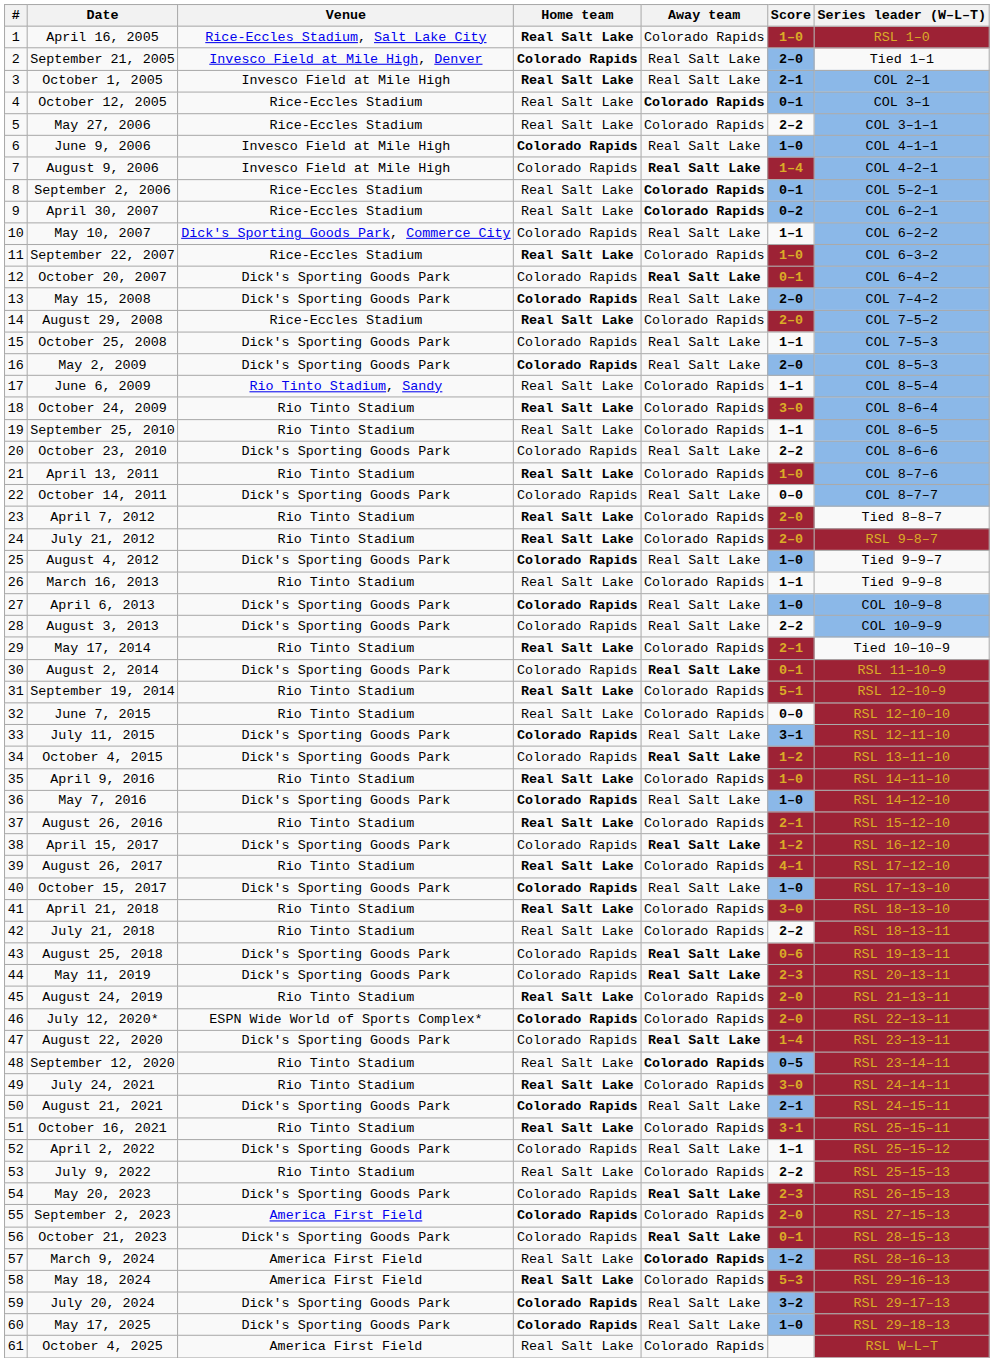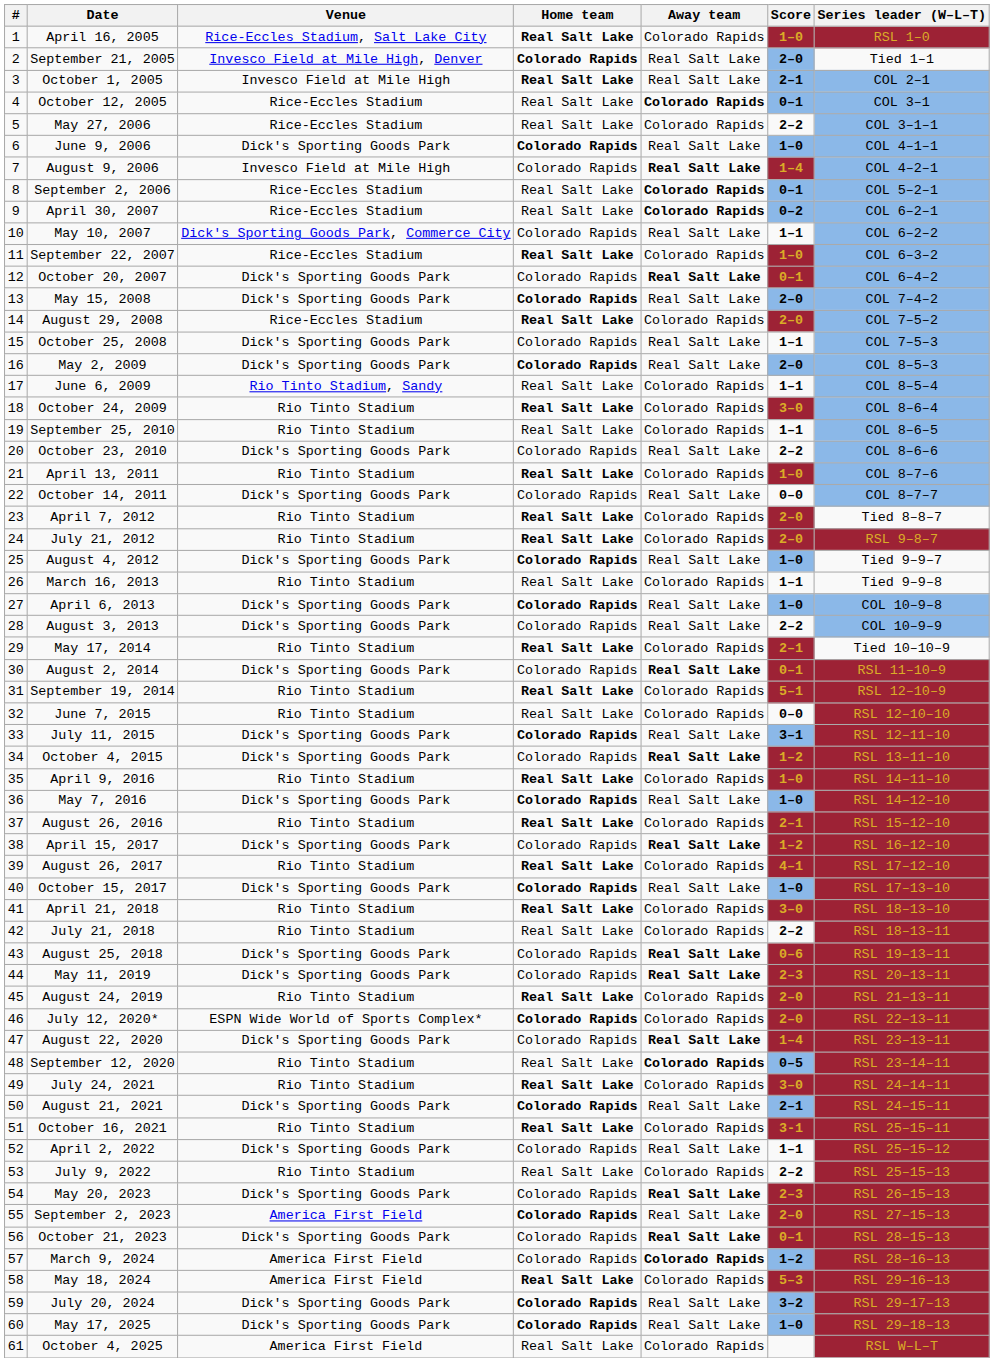 <table class="wikitable" style="text-align: center">
 <tr>
 <th>#</th>
 <th>Date</th>
 <th>Venue</th>
 <th>Home team</th>
 <th>Away team</th>
 <th>Score</th>
 <th>Series leader (W–L–T)</th>
 </tr>
 <tr>
 <td>1</td>
 <td>April 16, 2005</td>
 <td><a href='#'>Rice-Eccles Stadium</a>, <a href='#'>Salt Lake City</a></td>
 <td><strong>Real Salt Lake</strong></td>
 <td>Colorado Rapids</td>
 <td style="color:#DAAC27; background:#9D2235;"><strong>1–0</strong></td>
 <td style="color:#DAAC27; background:#9D2235;">RSL 1–0</td>
 </tr>
 <tr>
 <td>2</td>
 <td>September 21, 2005</td>
 <td><a href='#'>Invesco Field at Mile High</a>, <a href='#'>Denver</a></td>
 <td><strong>Colorado Rapids</strong></td>
 <td>Real Salt Lake</td>
 <td style="color:#000000; background:#8BB8E8;"><strong>2–0</strong></td>
 <td>Tied 1–1</td>
 </tr>
 <tr>
 <td>3</td>
 <td>October 1, 2005</td>
 <td>Invesco Field at Mile High</td>
 <td><strong>Real Salt Lake</strong></td>
 <td>Real Salt Lake</td>
 <td style="color:#000000; background:#8BB8E8;"><strong>2–1</strong></td>
 <td style="color:#000000; background:#8BB8E8;">COL 2–1</td>
 </tr>
 <tr>
 <td>4</td>
 <td>October 12, 2005</td>
 <td>Rice-Eccles Stadium</td>
 <td>Real Salt Lake</td>
 <td><strong>Colorado Rapids</strong></td>
 <td style="color:#000000; background:#8BB8E8;"><strong>0–1</strong></td>
 <td style="color:#000000; background:#8BB8E8;">COL 3–1</td>
 </tr>
 <tr>
 <td>5</td>
 <td>May 27, 2006</td>
 <td>Rice-Eccles Stadium</td>
 <td>Real Salt Lake</td>
 <td>Colorado Rapids</td>
 <td><strong>2–2</strong></td>
 <td style="color:#000000; background:#8BB8E8;">COL 3–1–1</td>
 </tr>
 <tr>
 <td>6</td>
 <td>June 9, 2006</td>
-<td>Invesco Field at Mile High</td>
+<td>Dick's Sporting Goods Park</td>
 <td><strong>Colorado Rapids</strong></td>
 <td>Real Salt Lake</td>
 <td style="color:#000000; background:#8BB8E8;"><strong>1–0</strong></td>
 <td style="color:#000000; background:#8BB8E8;">COL 4–1–1</td>
 </tr>
 <tr>
 <td>7</td>
 <td>August 9, 2006</td>
 <td>Invesco Field at Mile High</td>
 <td>Colorado Rapids</td>
 <td><strong>Real Salt Lake</strong></td>
 <td style="color:#DAAC27; background:#9D2235;"><strong>1–4</strong></td>
 <td style="color:#000000; background:#8BB8E8;">COL 4–2–1</td>
 </tr>
 <tr>
 <td>8</td>
 <td>September 2, 2006</td>
 <td>Rice-Eccles Stadium</td>
 <td>Real Salt Lake</td>
 <td><strong>Colorado Rapids</strong></td>
 <td style="color:#000000; background:#8BB8E8;"><strong>0–1</strong></td>
 <td style="color:#000000; background:#8BB8E8;">COL 5–2–1</td>
 </tr>
 <tr>
 <td>9</td>
 <td>April 30, 2007</td>
 <td>Rice-Eccles Stadium</td>
 <td>Real Salt Lake</td>
 <td><strong>Colorado Rapids</strong></td>
 <td style="color:#000000; background:#8BB8E8;"><strong>0–2</strong></td>
 <td style="color:#000000; background:#8BB8E8;">COL 6–2–1</td>
 </tr>
 <tr>
 <td>10</td>
 <td>May 10, 2007</td>
 <td><a href='#'>Dick's Sporting Goods Park</a>, <a href='#'>Commerce City</a></td>
 <td>Colorado Rapids</td>
 <td>Real Salt Lake</td>
 <td><strong>1–1</strong></td>
 <td style="color:#000000; background:#8BB8E8;">COL 6–2–2</td>
 </tr>
 <tr>
 <td>11</td>
 <td>September 22, 2007</td>
 <td>Rice-Eccles Stadium</td>
 <td><strong>Real Salt Lake</strong></td>
 <td>Colorado Rapids</td>
 <td style="color:#DAAC27; background:#9D2235;"><strong>1–0</strong></td>
 <td style="color:#000000; background:#8BB8E8;">COL 6–3–2</td>
 </tr>
 <tr>
 <td>12</td>
 <td>October 20, 2007</td>
 <td>Dick's Sporting Goods Park</td>
 <td>Colorado Rapids</td>
 <td><strong>Real Salt Lake</strong></td>
 <td style="color:#DAAC27; background:#9D2235;"><strong>0–1</strong></td>
 <td style="color:#000000; background:#8BB8E8;">COL 6–4–2</td>
 </tr>
 <tr>
 <td>13</td>
 <td>May 15, 2008</td>
 <td>Dick's Sporting Goods Park</td>
 <td><strong>Colorado Rapids</strong></td>
 <td>Real Salt Lake</td>
 <td style="color:#000000; background:#8BB8E8;"><strong>2–0</strong></td>
 <td style="color:#000000; background:#8BB8E8;">COL 7–4–2</td>
 </tr>
 <tr>
 <td>14</td>
 <td>August 29, 2008</td>
 <td>Rice-Eccles Stadium</td>
 <td><strong>Real Salt Lake</strong></td>
 <td>Colorado Rapids</td>
 <td style="color:#DAAC27; background:#9D2235;"><strong>2–0</strong></td>
 <td style="color:#000000; background:#8BB8E8;">COL 7–5–2</td>
 </tr>
 <tr>
 <td>15</td>
 <td>October 25, 2008</td>
 <td>Dick's Sporting Goods Park</td>
 <td>Colorado Rapids</td>
 <td>Real Salt Lake</td>
 <td><strong>1–1</strong></td>
 <td style="color:#000000; background:#8BB8E8;">COL 7–5–3</td>
 </tr>
 <tr>
 <td>16</td>
 <td>May 2, 2009</td>
 <td>Dick's Sporting Goods Park</td>
 <td><strong>Colorado Rapids</strong></td>
 <td>Real Salt Lake</td>
 <td style="color:#000000; background:#8BB8E8;"><strong>2–0</strong></td>
 <td style="color:#000000; background:#8BB8E8;">COL 8–5–3</td>
 </tr>
 <tr>
 <td>17</td>
 <td>June 6, 2009</td>
 <td><a href='#'>Rio Tinto Stadium</a>, <a href='#'>Sandy</a></td>
 <td>Real Salt Lake</td>
 <td>Colorado Rapids</td>
 <td><strong>1–1</strong></td>
 <td style="color:#000000; background:#8BB8E8;">COL 8–5–4</td>
 </tr>
 <tr>
 <td>18</td>
 <td>October 24, 2009</td>
 <td>Rio Tinto Stadium</td>
 <td><strong>Real Salt Lake</strong></td>
 <td>Colorado Rapids</td>
 <td style="color:#DAAC27; background:#9D2235;"><strong>3–0</strong></td>
 <td style="color:#000000; background:#8BB8E8;">COL 8–6–4</td>
 </tr>
 <tr>
 <td>19</td>
 <td>September 25, 2010</td>
 <td>Rio Tinto Stadium</td>
 <td>Real Salt Lake</td>
 <td>Colorado Rapids</td>
 <td><strong>1–1</strong></td>
 <td style="color:#000000; background:#8BB8E8;">COL 8–6–5</td>
 </tr>
 <tr>
 <td>20</td>
 <td>October 23, 2010</td>
 <td>Dick's Sporting Goods Park</td>
 <td>Colorado Rapids</td>
 <td>Real Salt Lake</td>
 <td><strong>2–2</strong></td>
 <td style="color:#000000; background:#8BB8E8;">COL 8–6–6</td>
 </tr>
 <tr>
 <td>21</td>
 <td>April 13, 2011</td>
 <td>Rio Tinto Stadium</td>
 <td><strong>Real Salt Lake</strong></td>
 <td>Colorado Rapids</td>
 <td style="color:#DAAC27; background:#9D2235;"><strong>1–0</strong></td>
 <td style="color:#000000; background:#8BB8E8;">COL 8–7–6</td>
 </tr>
 <tr>
 <td>22</td>
 <td>October 14, 2011</td>
 <td>Dick's Sporting Goods Park</td>
 <td>Colorado Rapids</td>
 <td>Real Salt Lake</td>
 <td><strong>0–0</strong></td>
 <td style="color:#000000; background:#8BB8E8;">COL 8–7–7</td>
 </tr>
 <tr>
 <td>23</td>
 <td>April 7, 2012</td>
 <td>Rio Tinto Stadium</td>
 <td><strong>Real Salt Lake</strong></td>
 <td>Colorado Rapids</td>
 <td style="color:#DAAC27; background:#9D2235;"><strong>2–0</strong></td>
 <td>Tied 8–8–7</td>
 </tr>
 <tr>
 <td>24</td>
 <td>July 21, 2012</td>
 <td>Rio Tinto Stadium</td>
 <td><strong>Real Salt Lake</strong></td>
 <td>Colorado Rapids</td>
 <td style="color:#DAAC27; background:#9D2235;"><strong>2–0</strong></td>
 <td style="color:#DAAC27; background:#9D2235;">RSL 9–8–7</td>
 </tr>
 <tr>
 <td>25</td>
 <td>August 4, 2012</td>
 <td>Dick's Sporting Goods Park</td>
 <td><strong>Colorado Rapids</strong></td>
 <td>Real Salt Lake</td>
 <td style="color:#000000; background:#8BB8E8;"><strong>1–0</strong></td>
 <td>Tied 9–9–7</td>
 </tr>
 <tr>
 <td>26</td>
 <td>March 16, 2013</td>
 <td>Rio Tinto Stadium</td>
 <td>Real Salt Lake</td>
 <td>Colorado Rapids</td>
 <td><strong>1–1</strong></td>
 <td>Tied 9–9–8</td>
 </tr>
 <tr>
 <td>27</td>
 <td>April 6, 2013</td>
 <td>Dick's Sporting Goods Park</td>
 <td><strong>Colorado Rapids</strong></td>
 <td>Real Salt Lake</td>
 <td style="color:#000000; background:#8BB8E8;"><strong>1–0</strong></td>
 <td style="color:#000000; background:#8BB8E8;">COL 10–9–8</td>
 </tr>
 <tr>
 <td>28</td>
 <td>August 3, 2013</td>
 <td>Dick's Sporting Goods Park</td>
 <td>Colorado Rapids</td>
 <td>Real Salt Lake</td>
 <td><strong>2–2</strong></td>
 <td style="color:#000000; background:#8BB8E8;">COL 10–9–9</td>
 </tr>
 <tr>
 <td>29</td>
 <td>May 17, 2014</td>
 <td>Rio Tinto Stadium</td>
 <td><strong>Real Salt Lake</strong></td>
 <td>Colorado Rapids</td>
 <td style="color:#DAAC27; background:#9D2235;"><strong>2–1</strong></td>
 <td>Tied 10–10–9</td>
 </tr>
 <tr>
 <td>30</td>
 <td>August 2, 2014</td>
 <td>Dick's Sporting Goods Park</td>
 <td>Colorado Rapids</td>
 <td><strong>Real Salt Lake</strong></td>
 <td style="color:#DAAC27; background:#9D2235;"><strong>0–1</strong></td>
 <td style="color:#DAAC27; background:#9D2235;">RSL 11–10–9</td>
 </tr>
 <tr>
 <td>31</td>
 <td>September 19, 2014</td>
 <td>Rio Tinto Stadium</td>
 <td><strong>Real Salt Lake</strong></td>
 <td>Colorado Rapids</td>
 <td style="color:#DAAC27; background:#9D2235;"><strong>5–1</strong></td>
 <td style="color:#DAAC27; background:#9D2235;">RSL 12–10–9</td>
 </tr>
 <tr>
 <td>32</td>
 <td>June 7, 2015</td>
 <td>Rio Tinto Stadium</td>
 <td>Real Salt Lake</td>
 <td>Colorado Rapids</td>
 <td><strong>0–0</strong></td>
 <td style="color:#DAAC27; background:#9D2235;">RSL 12–10–10</td>
 </tr>
 <tr>
 <td>33</td>
 <td>July 11, 2015</td>
 <td>Dick's Sporting Goods Park</td>
 <td><strong>Colorado Rapids</strong></td>
 <td>Real Salt Lake</td>
 <td style="color:#000000; background:#8BB8E8;"><strong>3–1</strong></td>
 <td style="color:#DAAC27; background:#9D2235;">RSL 12–11–10</td>
 </tr>
 <tr>
 <td>34</td>
 <td>October 4, 2015</td>
 <td>Dick's Sporting Goods Park</td>
 <td>Colorado Rapids</td>
 <td><strong>Real Salt Lake</strong></td>
 <td style="color:#DAAC27; background:#9D2235;"><strong>1–2</strong></td>
 <td style="color:#DAAC27; background:#9D2235;">RSL 13–11–10</td>
 </tr>
 <tr>
 <td>35</td>
 <td>April 9, 2016</td>
 <td>Rio Tinto Stadium</td>
 <td><strong>Real Salt Lake</strong></td>
 <td>Colorado Rapids</td>
 <td style="color:#DAAC27; background:#9D2235;"><strong>1–0</strong></td>
 <td style="color:#DAAC27; background:#9D2235;">RSL 14–11–10</td>
 </tr>
 <tr>
 <td>36</td>
 <td>May 7, 2016</td>
 <td>Dick's Sporting Goods Park</td>
 <td><strong>Colorado Rapids</strong></td>
 <td>Real Salt Lake</td>
 <td style="color:#000000; background:#8BB8E8;"><strong>1–0</strong></td>
 <td style="color:#DAAC27; background:#9D2235;">RSL 14–12–10</td>
 </tr>
 <tr>
 <td>37</td>
 <td>August 26, 2016</td>
 <td>Rio Tinto Stadium</td>
 <td><strong>Real Salt Lake</strong></td>
 <td>Colorado Rapids</td>
 <td style="color:#DAAC27; background:#9D2235;"><strong>2–1</strong></td>
 <td style="color:#DAAC27; background:#9D2235;">RSL 15–12–10</td>
 </tr>
 <tr>
 <td>38</td>
 <td>April 15, 2017</td>
 <td>Dick's Sporting Goods Park</td>
 <td>Colorado Rapids</td>
 <td><strong>Real Salt Lake</strong></td>
 <td style="color:#DAAC27; background:#9D2235;"><strong>1–2</strong></td>
 <td style="color:#DAAC27; background:#9D2235;">RSL 16–12–10</td>
 </tr>
 <tr>
 <td>39</td>
 <td>August 26, 2017</td>
 <td>Rio Tinto Stadium</td>
 <td><strong>Real Salt Lake</strong></td>
 <td>Colorado Rapids</td>
 <td style="color:#DAAC27; background:#9D2235;"><strong>4–1</strong></td>
 <td style="color:#DAAC27; background:#9D2235;">RSL 17–12–10</td>
 </tr>
 <tr>
 <td>40</td>
 <td>October 15, 2017</td>
 <td>Dick's Sporting Goods Park</td>
 <td><strong>Colorado Rapids</strong></td>
 <td>Real Salt Lake</td>
 <td style="color:#000000; background:#8BB8E8;"><strong>1–0</strong></td>
 <td style="color:#DAAC27; background:#9D2235;">RSL 17–13–10</td>
 </tr>
 <tr>
 <td>41</td>
 <td>April 21, 2018</td>
 <td>Rio Tinto Stadium</td>
 <td><strong>Real Salt Lake</strong></td>
 <td>Colorado Rapids</td>
 <td style="color:#DAAC27; background:#9D2235;"><strong>3–0</strong></td>
 <td style="color:#DAAC27; background:#9D2235;">RSL 18–13–10</td>
 </tr>
 <tr>
 <td>42</td>
 <td>July 21, 2018</td>
 <td>Rio Tinto Stadium</td>
 <td>Real Salt Lake</td>
 <td>Colorado Rapids</td>
 <td><strong>2–2</strong></td>
 <td style="color:#DAAC27; background:#9D2235;">RSL 18–13–11</td>
 </tr>
 <tr>
 <td>43</td>
 <td>August 25, 2018</td>
 <td>Dick's Sporting Goods Park</td>
 <td>Colorado Rapids</td>
 <td><strong>Real Salt Lake</strong></td>
 <td style="color:#DAAC27; background:#9D2235;"><strong>0–6</strong></td>
 <td style="color:#DAAC27; background:#9D2235;">RSL 19–13–11</td>
 </tr>
 <tr>
 <td>44</td>
 <td>May 11, 2019</td>
 <td>Dick's Sporting Goods Park</td>
 <td>Colorado Rapids</td>
 <td><strong>Real Salt Lake</strong></td>
 <td style="color:#DAAC27; background:#9D2235;"><strong>2–3</strong></td>
 <td style="color:#DAAC27; background:#9D2235;">RSL 20–13–11</td>
 </tr>
 <tr>
 <td>45</td>
 <td>August 24, 2019</td>
 <td>Rio Tinto Stadium</td>
 <td><strong>Real Salt Lake</strong></td>
 <td>Colorado Rapids</td>
 <td style="color:#DAAC27; background:#9D2235;"><strong>2–0</strong></td>
 <td style="color:#DAAC27; background:#9D2235;">RSL 21–13–11</td>
 </tr>
 <tr>
 <td>46</td>
 <td>July 12, 2020*</td>
 <td>ESPN Wide World of Sports Complex*</td>
 <td><strong>Colorado Rapids</strong></td>
 <td>Colorado Rapids</td>
 <td style="color:#DAAC27; background:#9D2235;"><strong>2–0</strong></td>
 <td style="color:#DAAC27; background:#9D2235;">RSL 22–13–11</td>
 </tr>
 <tr>
 <td>47</td>
 <td>August 22, 2020</td>
 <td>Dick's Sporting Goods Park</td>
 <td>Colorado Rapids</td>
 <td><strong>Real Salt Lake</strong></td>
 <td style="color:#DAAC27; background:#9D2235;"><strong>1–4</strong></td>
 <td style="color:#DAAC27; background:#9D2235;">RSL 23–13–11</td>
 </tr>
 <tr>
 <td>48</td>
 <td>September 12, 2020</td>
 <td>Rio Tinto Stadium</td>
 <td>Real Salt Lake</td>
 <td><strong>Colorado Rapids</strong></td>
 <td style="color:#000000; background:#8BB8E8;"><strong>0–5</strong></td>
 <td style="color:#DAAC27; background:#9D2235;">RSL 23–14–11</td>
 </tr>
 <tr>
 <td>49</td>
 <td>July 24, 2021</td>
 <td>Rio Tinto Stadium</td>
 <td><strong>Real Salt Lake</strong></td>
 <td>Colorado Rapids</td>
 <td style="color:#DAAC27; background:#9D2235;"><strong>3–0</strong></td>
 <td style="color:#DAAC27; background:#9D2235;">RSL 24–14–11</td>
 </tr>
 <tr>
 <td>50</td>
 <td>August 21, 2021</td>
 <td>Dick's Sporting Goods Park</td>
 <td><strong>Colorado Rapids</strong></td>
 <td>Real Salt Lake</td>
 <td style="color:#000000; background:#8BB8E8;"><strong>2–1</strong></td>
 <td style="color:#DAAC27; background:#9D2235;">RSL 24–15–11</td>
 </tr>
 <tr>
 <td>51</td>
 <td>October 16, 2021</td>
 <td>Rio Tinto Stadium</td>
 <td><strong>Real Salt Lake</strong></td>
 <td>Colorado Rapids</td>
 <td style="color:#DAAC27; background:#9D2235;"><strong>3-1</strong></td>
 <td style="color:#DAAC27; background:#9D2235;">RSL 25–15–11</td>
 </tr>
 <tr>
 <td>52</td>
 <td>April 2, 2022</td>
 <td>Dick's Sporting Goods Park</td>
 <td>Colorado Rapids</td>
 <td>Real Salt Lake</td>
 <td><strong>1–1</strong></td>
 <td style="color:#DAAC27; background:#9D2235;">RSL 25–15–12</td>
 </tr>
 <tr>
 <td>53</td>
 <td>July 9, 2022</td>
 <td>Rio Tinto Stadium</td>
 <td>Real Salt Lake</td>
 <td>Colorado Rapids</td>
 <td><strong>2–2</strong></td>
 <td style="color:#DAAC27; background:#9D2235;">RSL 25–15–13</td>
 </tr>
 <tr>
 <td>54</td>
 <td>May 20, 2023</td>
 <td>Dick's Sporting Goods Park</td>
 <td>Colorado Rapids</td>
 <td><strong>Real Salt Lake</strong></td>
 <td style="color:#DAAC27; background:#9D2235;"><strong>2–3</strong></td>
 <td style="color:#DAAC27; background:#9D2235;">RSL 26–15–13</td>
 </tr>
 <tr>
 <td>55</td>
 <td>September 2, 2023</td>
 <td><a href='#'>America First Field</a></td>
 <td><strong>Colorado Rapids</strong></td>
-<td>Colorado Rapids</td>
+<td>Real Salt Lake</td>
 <td style="color:#DAAC27; background:#9D2235;"><strong>2–0</strong></td>
 <td style="color:#DAAC27; background:#9D2235;">RSL 27–15–13</td>
 </tr>
 <tr>
 <td>56</td>
 <td>October 21, 2023</td>
 <td>Dick's Sporting Goods Park</td>
 <td>Colorado Rapids</td>
 <td><strong>Real Salt Lake</strong></td>
 <td style="color:#DAAC27; background:#9D2235;"><strong>0–1</strong></td>
 <td style="color:#DAAC27; background:#9D2235;">RSL 28–15–13</td>
 </tr>
 <tr>
 <td>57</td>
 <td>March 9, 2024</td>
 <td>America First Field</td>
-<td>Real Salt Lake</td>
+<td>Colorado Rapids</td>
 <td><strong>Colorado Rapids</strong></td>
 <td style="color:#000000; background:#8BB8E8;"><strong>1–2</strong></td>
 <td style="color:#DAAC27; background:#9D2235;">RSL 28–16–13</td>
 </tr>
 <tr>
 <td>58</td>
 <td>May 18, 2024</td>
 <td>America First Field</td>
 <td><strong>Real Salt Lake</strong></td>
 <td>Colorado Rapids</td>
 <td style="color:#DAAC27; background:#9D2235;"><strong>5–3</strong></td>
 <td style="color:#DAAC27; background:#9D2235;">RSL 29–16–13</td>
 </tr>
 <tr>
 <td>59</td>
 <td>July 20, 2024</td>
 <td>Dick's Sporting Goods Park</td>
 <td><strong>Colorado Rapids</strong></td>
 <td>Real Salt Lake</td>
 <td style="color:#000000; background:#8BB8E8;"><strong>3–2</strong></td>
 <td style="color:#DAAC27; background:#9D2235;">RSL 29–17–13</td>
 </tr>
 <tr>
 <td>60</td>
 <td>May 17, 2025</td>
 <td>Dick's Sporting Goods Park</td>
 <td><strong>Colorado Rapids</strong></td>
 <td>Real Salt Lake</td>
 <td style="color:#000000; background:#8BB8E8;"><strong>1–0</strong></td>
 <td style="color:#DAAC27; background:#9D2235;">RSL 29–18–13</td>
 </tr>
 <tr>
 <td>61</td>
 <td>October 4, 2025</td>
 <td>America First Field</td>
 <td>Real Salt Lake</td>
 <td>Colorado Rapids</td>
 <td></td>
 <td style="color:#DAAC27; background:#9D2235;">RSL W–L–T</td>
 </tr>
 </table>
